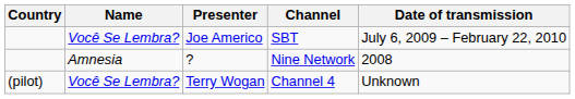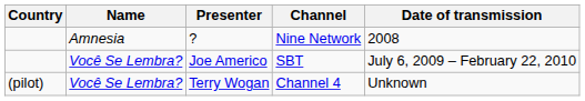 <table class="wikitable">
 <tr>
 <th>Country</th>
 <th>Name</th>
 <th>Presenter</th>
 <th>Channel</th>
 <th>Date of transmission</th>
 </tr>
 <tr>
 <td></td>
+<td><em>Amnesia</em></td>
+<td>?</td>
+<td><a href='#'>Nine Network</a></td>
+<td>2008</td>
+</tr>
+<tr>
+<td></td>
 <td><em><a href='#'>Você Se Lembra?</a></em></td>
 <td><a href='#'>Joe Americo</a></td>
 <td><a href='#'>SBT</a></td>
 <td>July 6, 2009 – February 22, 2010</td>
-</tr>
-<tr>
-<td></td>
-<td><em>Amnesia</em></td>
-<td>?</td>
-<td><a href='#'>Nine Network</a></td>
-<td>2008</td>
 </tr>
 <tr>
 <td> (pilot)</td>
 <td><em><a href='#'>Você Se Lembra?</a></em></td>
 <td><a href='#'>Terry Wogan</a></td>
 <td><a href='#'>Channel 4</a></td>
 <td>Unknown</td>
 </tr>
 </table>
